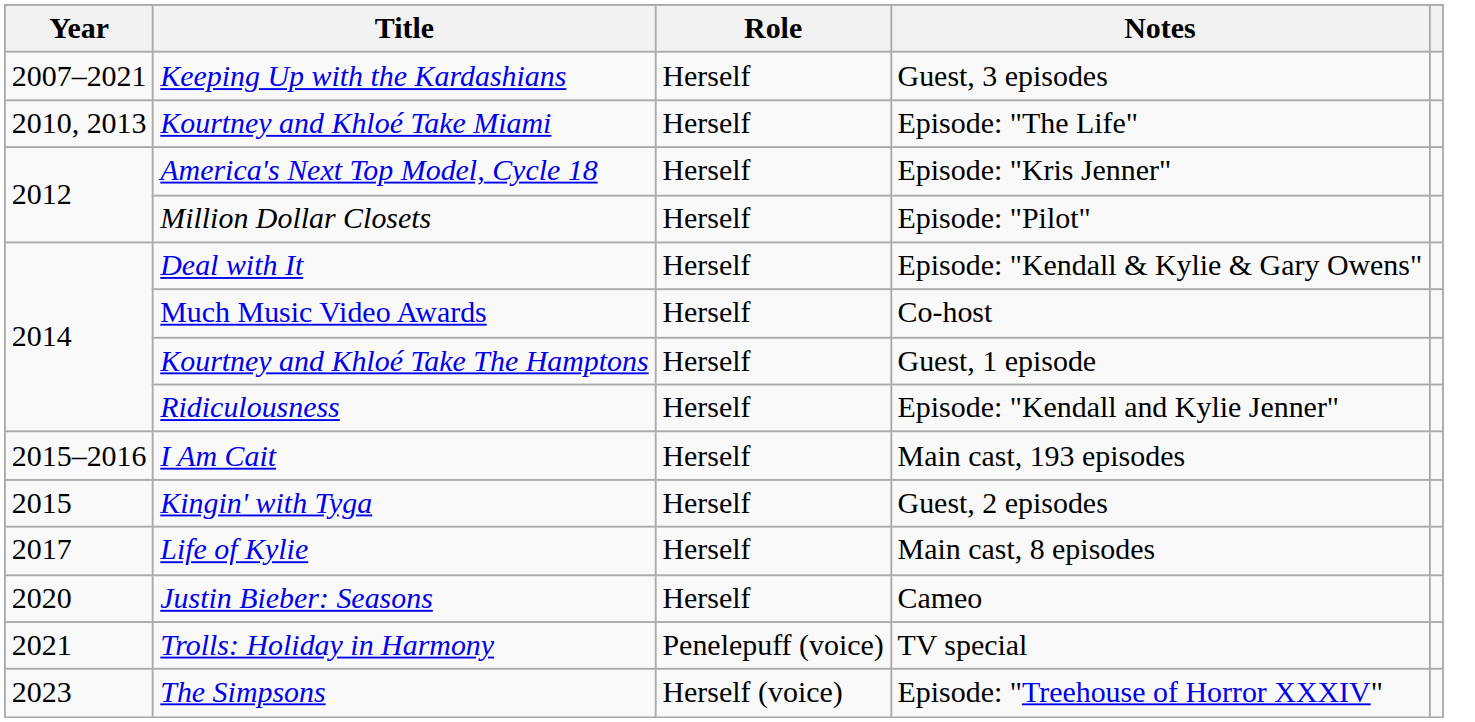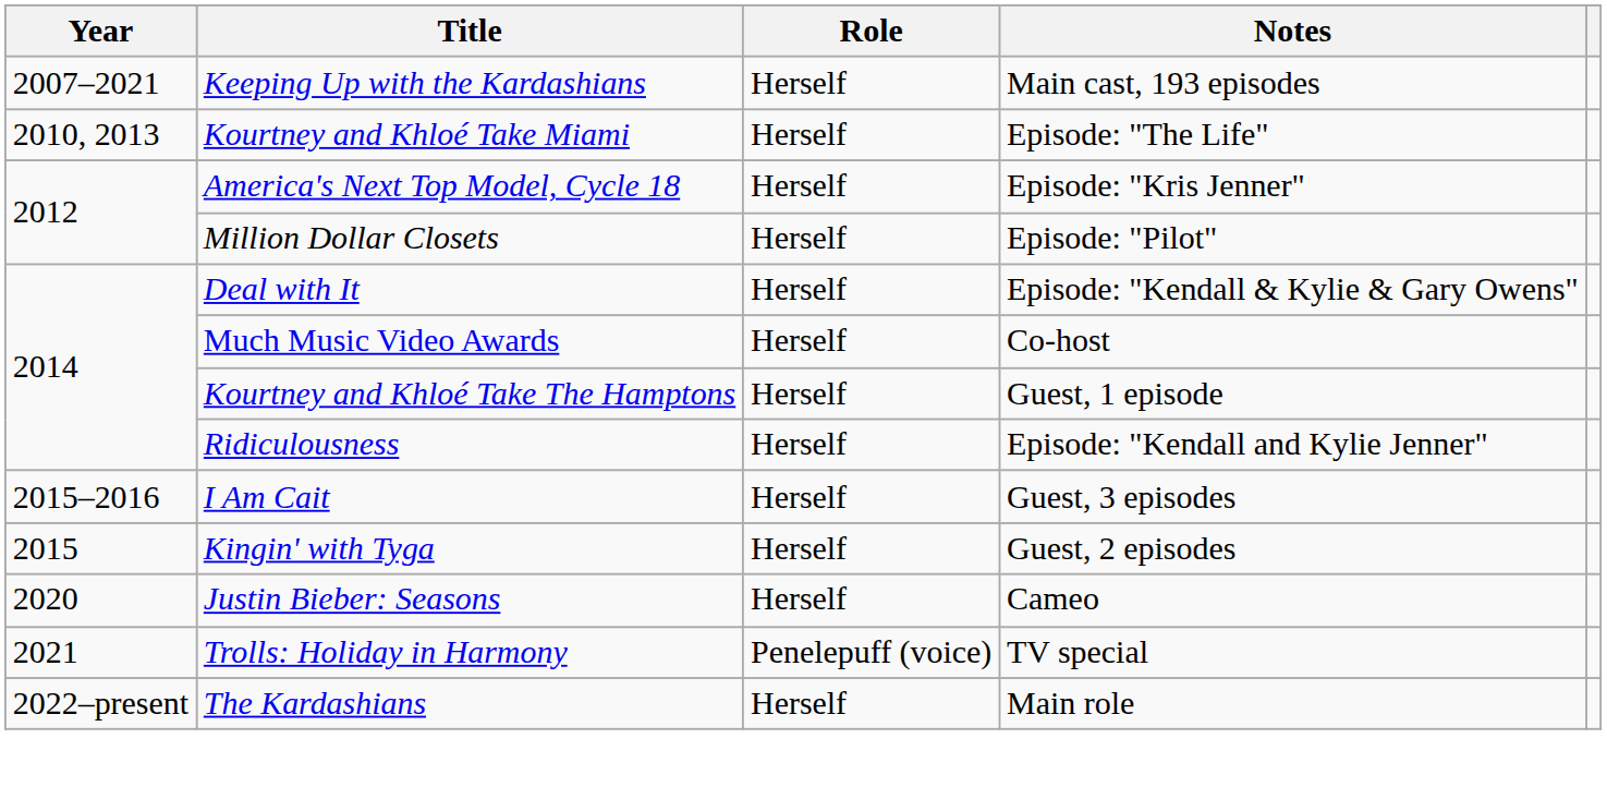 <table class="wikitable sortable">
 <tr>
 <th>Year</th>
 <th>Title</th>
 <th>Role</th>
 <th class="unsortable">Notes</th>
 <th class="unsortable"></th>
 </tr>
 <tr>
 <td>2007–2021</td>
 <td><em><a href='#'>Keeping Up with the Kardashians</a></em></td>
 <td>Herself</td>
-<td>Guest, 3 episodes</td>
+<td>Main cast, 193 episodes</td>
 <td></td>
 </tr>
 <tr>
 <td>2010, 2013</td>
 <td><em><a href='#'>Kourtney and Khloé Take Miami</a></em></td>
 <td>Herself</td>
 <td>Episode: "The Life"</td>
 <td></td>
 </tr>
 <tr>
 <td rowspan="2">2012</td>
 <td><em><a href='#'>America's Next Top Model, Cycle 18</a></em></td>
 <td>Herself</td>
 <td>Episode: "Kris Jenner"</td>
 <td></td>
 </tr>
 <tr>
 <td><em>Million Dollar Closets</em></td>
 <td>Herself</td>
 <td>Episode: "Pilot"</td>
 <td></td>
 </tr>
 <tr>
 <td rowspan="4">2014</td>
 <td><em><a href='#'>Deal with It</a></em></td>
 <td>Herself</td>
 <td>Episode: "Kendall & Kylie & Gary Owens"</td>
 <td></td>
 </tr>
 <tr>
 <td><a href='#'>Much Music Video Awards</a></td>
 <td>Herself</td>
 <td>Co-host</td>
 <td></td>
 </tr>
 <tr>
 <td><em><a href='#'>Kourtney and Khloé Take The Hamptons</a></em></td>
 <td>Herself</td>
 <td>Guest, 1 episode</td>
 <td></td>
 </tr>
 <tr>
 <td><em><a href='#'>Ridiculousness</a></em></td>
 <td>Herself</td>
 <td>Episode: "Kendall and Kylie Jenner"</td>
 <td></td>
 </tr>
 <tr>
 <td>2015–2016</td>
 <td><em><a href='#'>I Am Cait</a></em></td>
 <td>Herself</td>
-<td>Main cast, 193 episodes</td>
+<td>Guest, 3 episodes</td>
 <td></td>
 </tr>
 <tr>
 <td>2015</td>
 <td><em><a href='#'>Kingin' with Tyga</a></em></td>
 <td>Herself</td>
 <td>Guest, 2 episodes</td>
-<td></td>
-</tr>
-<tr>
-<td>2017</td>
-<td><em><a href='#'>Life of Kylie</a></em></td>
-<td>Herself</td>
-<td>Main cast, 8 episodes</td>
 <td></td>
 </tr>
 <tr>
 <td>2020</td>
 <td><em><a href='#'>Justin Bieber: Seasons</a></em></td>
 <td>Herself</td>
 <td>Cameo</td>
 <td></td>
 </tr>
 <tr>
 <td>2021</td>
 <td><em><a href='#'>Trolls: Holiday in Harmony</a></em></td>
 <td>Penelepuff (voice)</td>
 <td>TV special</td>
 <td></td>
 </tr>
 <tr>
-<td>2023</td>
-<td><em><a href='#'>The Simpsons</a></em></td>
-<td>Herself (voice)</td>
-<td>Episode: "<a href='#'>Treehouse of Horror XXXIV</a>"</td>
+<td>2022–present</td>
+<td><em><a href='#'>The Kardashians</a></em></td>
+<td>Herself</td>
+<td>Main role</td>
 <td></td>
 </tr>
 </table>
